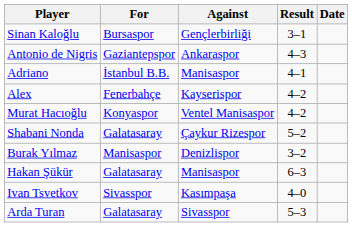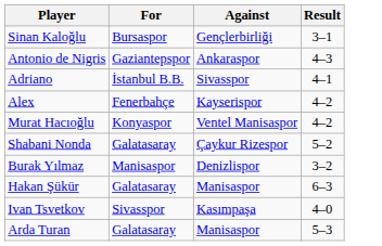 <table class="wikitable sortable">
 <tr>
 <th>Player</th>
 <th>For</th>
 <th>Against</th>
 <th style="text-align:center">Result</th>
-<th>Date</th>
 </tr>
 <tr>
 <td> <a href='#'>Sinan Kaloğlu</a></td>
 <td><a href='#'>Bursaspor</a></td>
 <td><a href='#'>Gençlerbirliği</a></td>
 <td style="text-align:center;">3–1</td>
-<td></td>
 </tr>
 <tr>
 <td> <a href='#'>Antonio de Nigris</a></td>
 <td><a href='#'>Gaziantepspor</a></td>
 <td><a href='#'>Ankaraspor</a></td>
 <td style="text-align:center;">4–3</td>
-<td></td>
 </tr>
 <tr>
 <td> <a href='#'>Adriano</a></td>
 <td><a href='#'>İstanbul B.B.</a></td>
-<td><a href='#'>Manisaspor</a></td>
+<td><a href='#'>Sivasspor</a></td>
 <td style="text-align:center;">4–1</td>
-<td></td>
 </tr>
 <tr>
 <td> <a href='#'>Alex</a></td>
 <td><a href='#'>Fenerbahçe</a></td>
 <td><a href='#'>Kayserispor</a></td>
 <td style="text-align:center;">4–2</td>
-<td></td>
 </tr>
 <tr>
 <td> <a href='#'>Murat Hacıoğlu</a></td>
 <td><a href='#'>Konyaspor</a></td>
 <td><a href='#'>Ventel Manisaspor</a></td>
 <td style="text-align:center;">4–2</td>
-<td></td>
 </tr>
 <tr>
 <td> <a href='#'>Shabani Nonda</a></td>
 <td><a href='#'>Galatasaray</a></td>
 <td><a href='#'>Çaykur Rizespor</a></td>
 <td style="text-align:center;">5–2</td>
-<td></td>
 </tr>
 <tr>
 <td> <a href='#'>Burak Yılmaz</a></td>
 <td><a href='#'>Manisaspor</a></td>
 <td><a href='#'>Denizlispor</a></td>
 <td style="text-align:center;">3–2</td>
-<td></td>
 </tr>
 <tr>
 <td> <a href='#'>Hakan Şükür</a></td>
 <td><a href='#'>Galatasaray</a></td>
 <td><a href='#'>Manisaspor</a></td>
 <td style="text-align:center;">6–3</td>
-<td></td>
 </tr>
 <tr>
 <td> <a href='#'>Ivan Tsvetkov</a></td>
 <td><a href='#'>Sivasspor</a></td>
 <td><a href='#'>Kasımpaşa</a></td>
 <td style="text-align:center;">4–0</td>
-<td></td>
 </tr>
 <tr>
 <td> <a href='#'>Arda Turan</a></td>
 <td><a href='#'>Galatasaray</a></td>
-<td><a href='#'>Sivasspor</a></td>
+<td><a href='#'>Manisaspor</a></td>
 <td style="text-align:center;">5–3</td>
-<td></td>
 </tr>
 </table>
